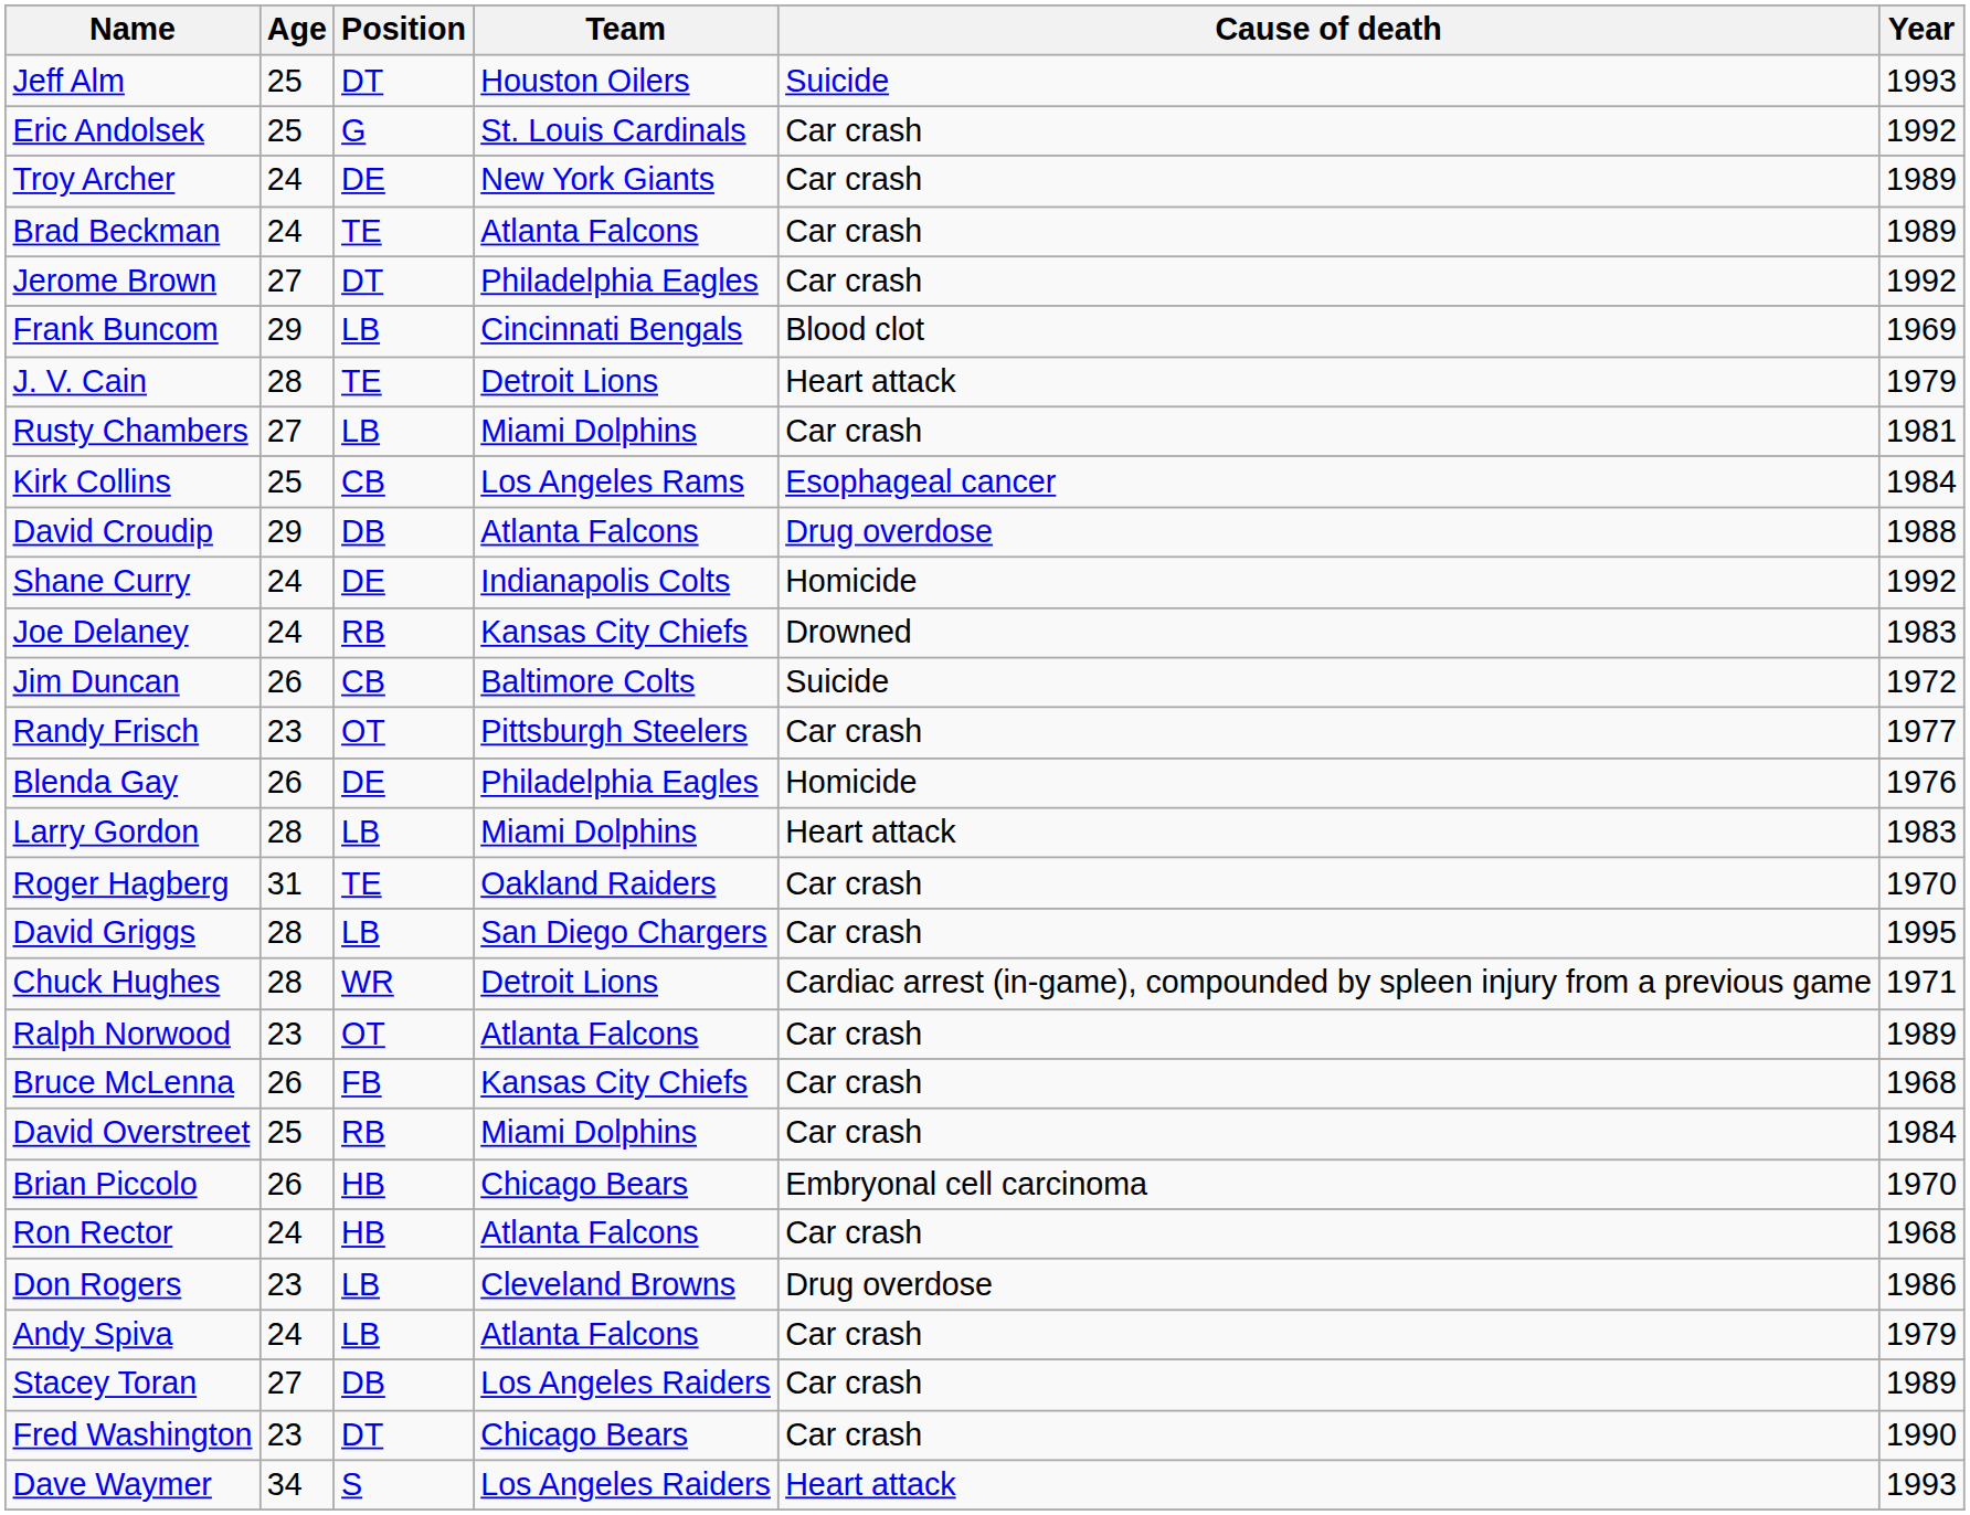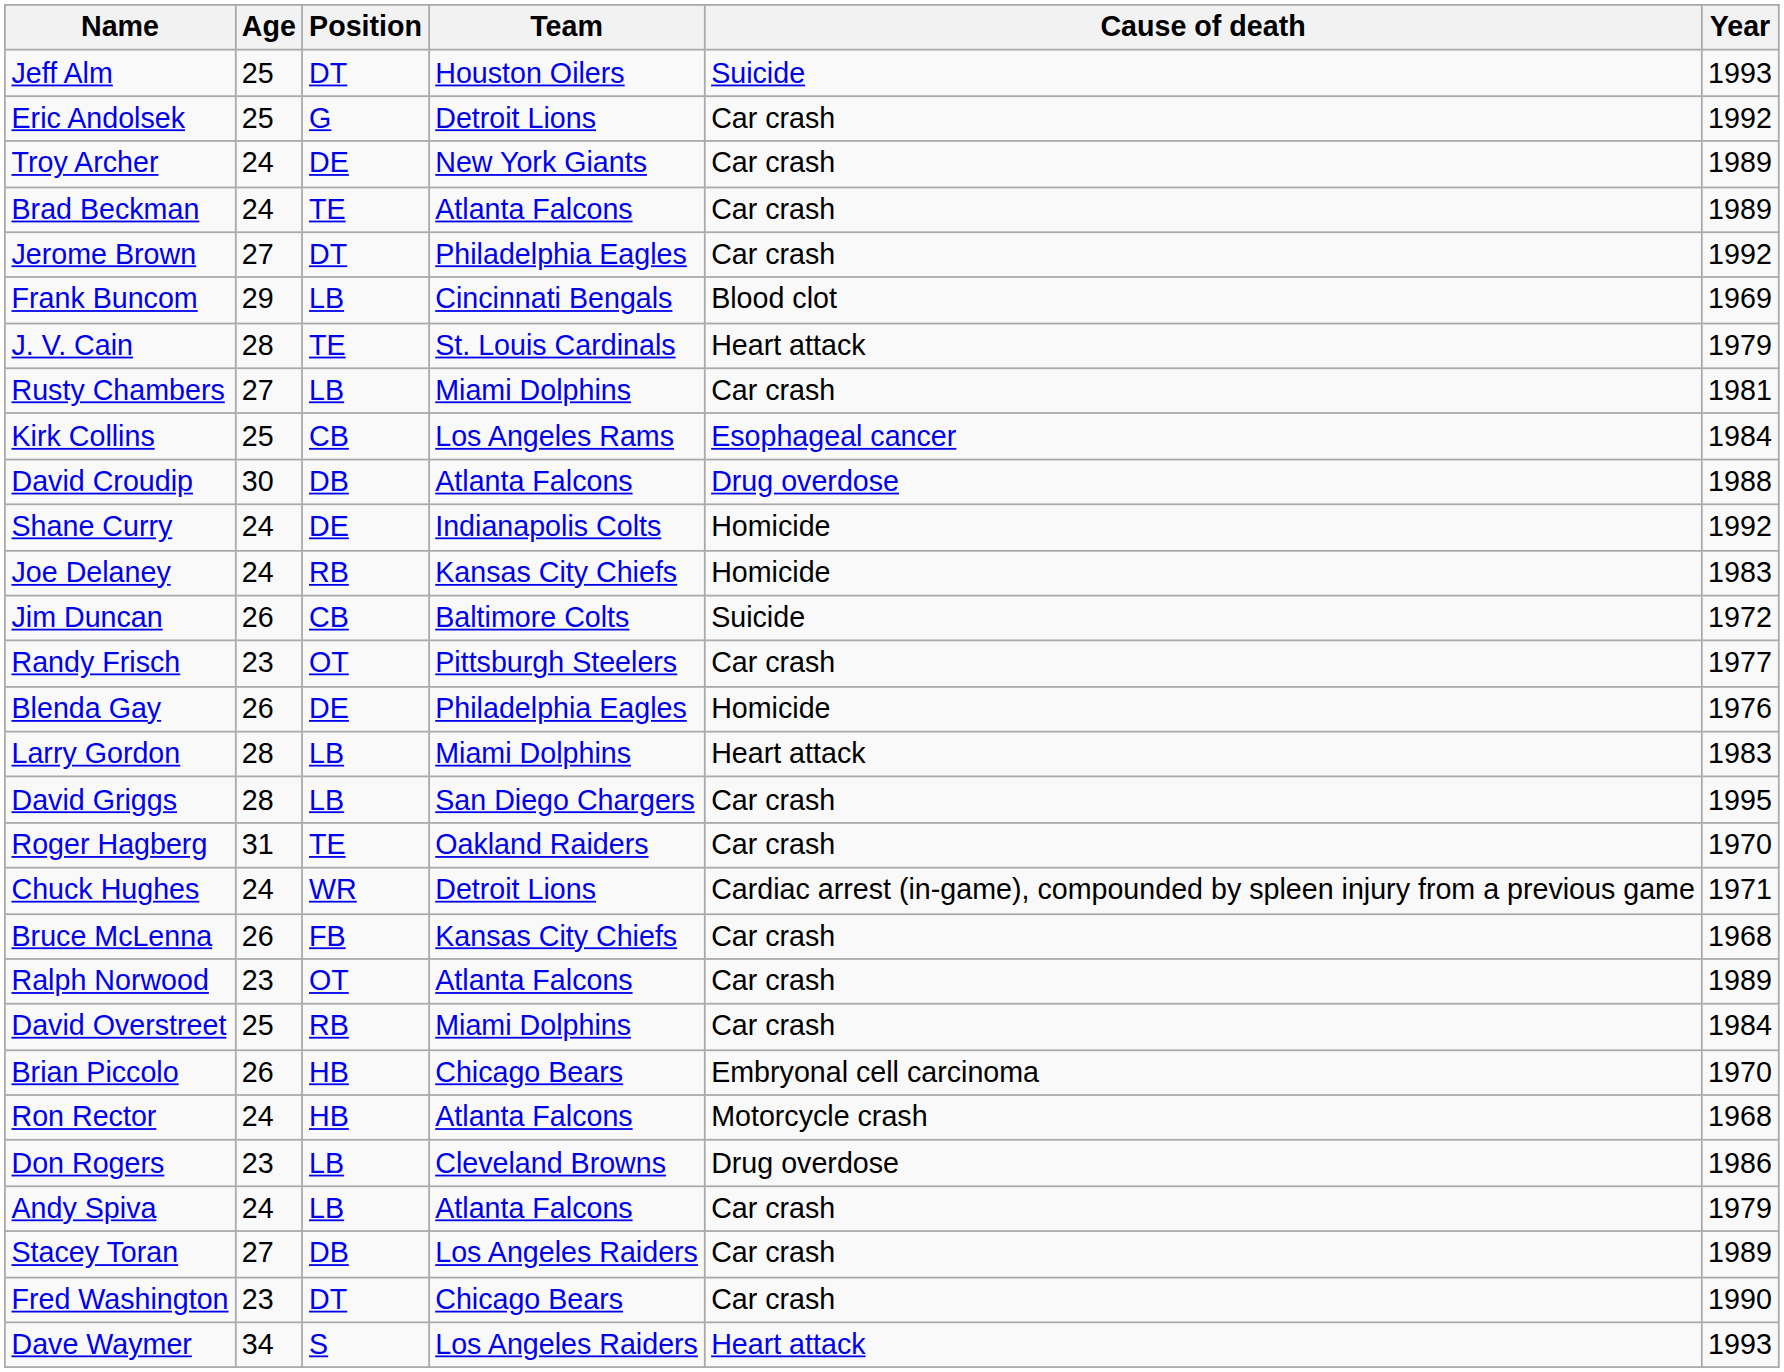 <table class="wikitable sortable">
 <tr>
 <th>Name</th>
 <th>Age</th>
 <th>Position</th>
 <th>Team</th>
 <th>Cause of death</th>
 <th>Year</th>
 </tr>
 <tr>
 <td><a href='#'>Jeff Alm</a></td>
 <td>25</td>
 <td><a href='#'>DT</a></td>
 <td><a href='#'>Houston Oilers</a></td>
 <td><a href='#'>Suicide</a></td>
 <td>1993</td>
 </tr>
 <tr>
 <td><a href='#'>Eric Andolsek</a></td>
 <td>25</td>
 <td><a href='#'>G</a></td>
-<td><a href='#'>St. Louis Cardinals</a></td>
+<td><a href='#'>Detroit Lions</a></td>
 <td>Car crash</td>
 <td>1992</td>
 </tr>
 <tr>
 <td><a href='#'>Troy Archer</a></td>
 <td>24</td>
 <td><a href='#'>DE</a></td>
 <td><a href='#'>New York Giants</a></td>
 <td>Car crash</td>
 <td>1989</td>
 </tr>
 <tr>
 <td><a href='#'>Brad Beckman</a></td>
 <td>24</td>
 <td><a href='#'>TE</a></td>
 <td><a href='#'>Atlanta Falcons</a></td>
 <td>Car crash</td>
 <td>1989</td>
 </tr>
 <tr>
 <td><a href='#'>Jerome Brown</a> </td>
 <td>27</td>
 <td><a href='#'>DT</a></td>
 <td><a href='#'>Philadelphia Eagles</a></td>
 <td>Car crash</td>
 <td>1992</td>
 </tr>
 <tr>
 <td><a href='#'>Frank Buncom</a> </td>
 <td>29</td>
 <td><a href='#'>LB</a></td>
 <td><a href='#'>Cincinnati Bengals</a> </td>
 <td>Blood clot</td>
 <td>1969</td>
 </tr>
 <tr>
 <td><a href='#'>J. V. Cain</a></td>
 <td>28</td>
 <td><a href='#'>TE</a></td>
-<td><a href='#'>Detroit Lions</a></td>
+<td><a href='#'>St. Louis Cardinals</a></td>
 <td>Heart attack</td>
 <td>1979</td>
 </tr>
 <tr>
 <td><a href='#'>Rusty Chambers</a></td>
 <td>27</td>
 <td><a href='#'>LB</a></td>
 <td><a href='#'>Miami Dolphins</a></td>
 <td>Car crash</td>
 <td>1981</td>
 </tr>
 <tr>
 <td><a href='#'>Kirk Collins</a></td>
 <td>25</td>
 <td><a href='#'>CB</a></td>
 <td><a href='#'>Los Angeles Rams</a></td>
 <td><a href='#'>Esophageal cancer</a></td>
 <td>1984</td>
 </tr>
 <tr>
 <td><a href='#'>David Croudip</a></td>
-<td>29</td>
+<td>30</td>
 <td><a href='#'>DB</a></td>
 <td><a href='#'>Atlanta Falcons</a></td>
 <td><a href='#'>Drug overdose</a></td>
 <td>1988</td>
 </tr>
 <tr>
 <td><a href='#'>Shane Curry</a></td>
 <td>24</td>
 <td><a href='#'>DE</a></td>
 <td><a href='#'>Indianapolis Colts</a></td>
 <td>Homicide</td>
 <td>1992</td>
 </tr>
 <tr>
 <td><a href='#'>Joe Delaney</a> </td>
 <td>24</td>
 <td><a href='#'>RB</a></td>
 <td><a href='#'>Kansas City Chiefs</a></td>
-<td>Drowned</td>
+<td>Homicide</td>
 <td>1983</td>
 </tr>
 <tr>
 <td><a href='#'>Jim Duncan</a></td>
 <td>26</td>
 <td><a href='#'>CB</a></td>
 <td><a href='#'>Baltimore Colts</a></td>
 <td>Suicide</td>
 <td>1972</td>
 </tr>
 <tr>
 <td><a href='#'>Randy Frisch</a></td>
 <td>23</td>
 <td><a href='#'>OT</a></td>
 <td><a href='#'>Pittsburgh Steelers</a></td>
 <td>Car crash</td>
 <td>1977</td>
 </tr>
 <tr>
 <td><a href='#'>Blenda Gay</a></td>
 <td>26</td>
 <td><a href='#'>DE</a></td>
 <td><a href='#'>Philadelphia Eagles</a></td>
 <td>Homicide</td>
 <td>1976</td>
 </tr>
 <tr>
 <td><a href='#'>Larry Gordon</a></td>
 <td>28</td>
 <td><a href='#'>LB</a></td>
 <td><a href='#'>Miami Dolphins</a></td>
 <td>Heart attack</td>
 <td>1983</td>
 </tr>
 <tr>
+<td><a href='#'>David Griggs</a></td>
+<td>28</td>
+<td><a href='#'>LB</a></td>
+<td><a href='#'>San Diego Chargers</a></td>
+<td>Car crash</td>
+<td>1995</td>
+</tr>
+<tr>
 <td><a href='#'>Roger Hagberg</a></td>
 <td>31</td>
 <td><a href='#'>TE</a></td>
 <td><a href='#'>Oakland Raiders</a> </td>
 <td>Car crash</td>
 <td>1970</td>
 </tr>
 <tr>
-<td><a href='#'>David Griggs</a></td>
-<td>28</td>
-<td><a href='#'>LB</a></td>
-<td><a href='#'>San Diego Chargers</a></td>
-<td>Car crash</td>
-<td>1995</td>
-</tr>
-<tr>
 <td><a href='#'>Chuck Hughes</a></td>
-<td>28</td>
+<td>24</td>
 <td><a href='#'>WR</a></td>
 <td><a href='#'>Detroit Lions</a></td>
 <td>Cardiac arrest (in-game), compounded by spleen injury from a previous game</td>
 <td>1971</td>
+</tr>
+<tr>
+<td><a href='#'>Bruce McLenna</a></td>
+<td>26</td>
+<td><a href='#'>FB</a></td>
+<td><a href='#'>Kansas City Chiefs</a> </td>
+<td>Car crash</td>
+<td>1968</td>
 </tr>
 <tr>
 <td><a href='#'>Ralph Norwood</a></td>
 <td>23</td>
 <td><a href='#'>OT</a></td>
 <td><a href='#'>Atlanta Falcons</a></td>
 <td>Car crash</td>
 <td>1989</td>
-</tr>
-<tr>
-<td><a href='#'>Bruce McLenna</a></td>
-<td>26</td>
-<td><a href='#'>FB</a></td>
-<td><a href='#'>Kansas City Chiefs</a> </td>
-<td>Car crash</td>
-<td>1968</td>
 </tr>
 <tr>
 <td><a href='#'>David Overstreet</a></td>
 <td>25</td>
 <td><a href='#'>RB</a></td>
 <td><a href='#'>Miami Dolphins</a></td>
 <td>Car crash</td>
 <td>1984</td>
 </tr>
 <tr>
 <td><a href='#'>Brian Piccolo</a></td>
 <td>26</td>
 <td><a href='#'>HB</a></td>
 <td><a href='#'>Chicago Bears</a></td>
 <td>Embryonal cell carcinoma</td>
 <td>1970</td>
 </tr>
 <tr>
 <td><a href='#'>Ron Rector</a></td>
 <td>24</td>
 <td><a href='#'>HB</a></td>
 <td><a href='#'>Atlanta Falcons</a></td>
-<td>Car crash</td>
+<td>Motorcycle crash</td>
 <td>1968</td>
 </tr>
 <tr>
 <td><a href='#'>Don Rogers</a></td>
 <td>23</td>
 <td><a href='#'>LB</a></td>
 <td><a href='#'>Cleveland Browns</a></td>
 <td>Drug overdose</td>
 <td>1986</td>
 </tr>
 <tr>
 <td><a href='#'>Andy Spiva</a></td>
 <td>24</td>
 <td><a href='#'>LB</a></td>
 <td><a href='#'>Atlanta Falcons</a></td>
 <td>Car crash</td>
 <td>1979</td>
 </tr>
 <tr>
 <td><a href='#'>Stacey Toran</a></td>
 <td>27</td>
 <td><a href='#'>DB</a></td>
 <td><a href='#'>Los Angeles Raiders</a></td>
 <td>Car crash</td>
 <td>1989</td>
 </tr>
 <tr>
 <td><a href='#'>Fred Washington</a></td>
 <td>23</td>
 <td><a href='#'>DT</a></td>
 <td><a href='#'>Chicago Bears</a></td>
 <td>Car crash</td>
 <td>1990</td>
 </tr>
 <tr>
 <td><a href='#'>Dave Waymer</a> </td>
 <td>34</td>
 <td><a href='#'>S</a></td>
 <td><a href='#'>Los Angeles Raiders</a></td>
 <td><a href='#'>Heart attack</a></td>
 <td>1993</td>
 </tr>
 </table>
